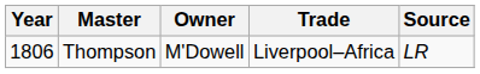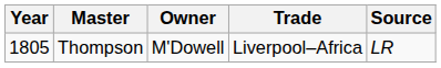 <table class=" wikitable">
 <tr>
 <th>Year</th>
 <th>Master</th>
 <th>Owner</th>
 <th>Trade</th>
 <th>Source</th>
 </tr>
 <tr>
-<td>1806</td>
+<td>1805</td>
 <td>Thompson</td>
 <td>M'Dowell</td>
 <td>Liverpool–Africa</td>
 <td><em>LR</em></td>
 </tr>
 <tr>
 </tr>
 </table>
